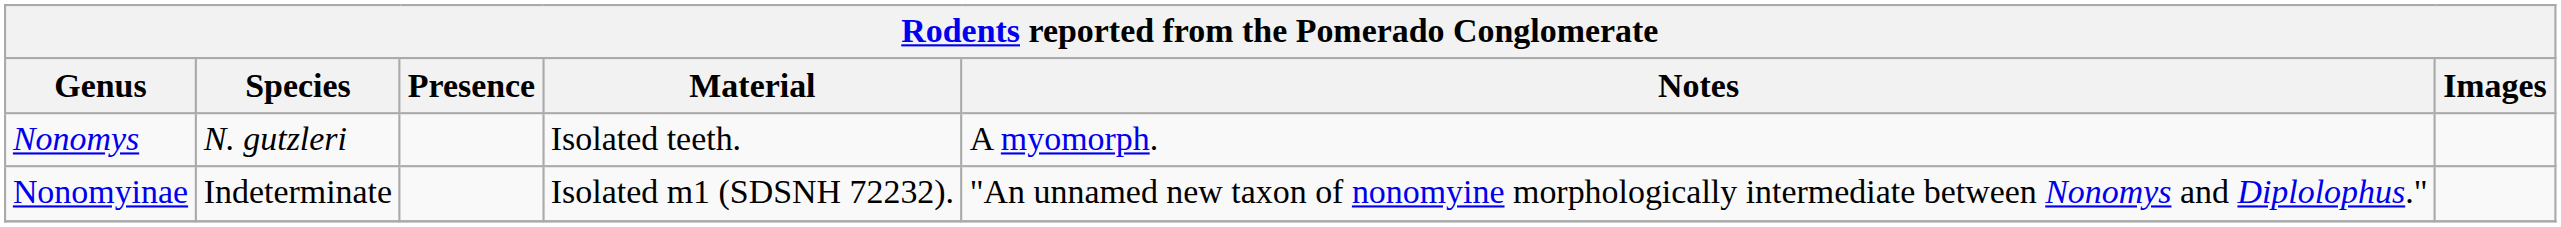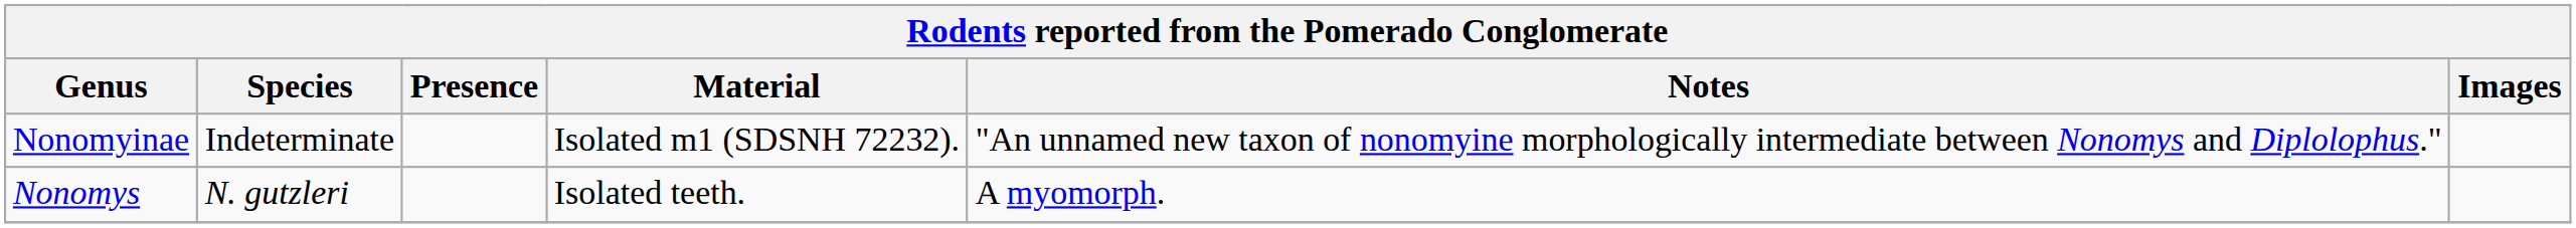 <table class="wikitable" align="center">
 <tr>
 <th colspan="6" align="center"><strong><a href='#'>Rodents</a> reported from the Pomerado Conglomerate</strong></th>
 </tr>
 <tr>
 <th>Genus</th>
 <th>Species</th>
 <th>Presence</th>
 <th><strong>Material</strong></th>
 <th>Notes</th>
 <th>Images</th>
 </tr>
 <tr>
+<td><a href='#'>Nonomyinae</a></td>
+<td>Indeterminate</td>
+<td></td>
+<td>Isolated m1 (SDSNH 72232).</td>
+<td>"An unnamed new taxon of <a href='#'>nonomyine</a> morphologically intermediate between <em><a href='#'>Nonomys</a></em> and <em><a href='#'>Diplolophus</a></em>."</td>
+<td></td>
+</tr>
+<tr>
 <td><em><a href='#'>Nonomys</a></em></td>
 <td><em>N. gutzleri</em></td>
 <td></td>
 <td>Isolated teeth.</td>
 <td>A <a href='#'>myomorph</a>.</td>
 <td></td>
 </tr>
 <tr>
-<td><a href='#'>Nonomyinae</a></td>
-<td>Indeterminate</td>
-<td></td>
-<td>Isolated m1 (SDSNH 72232).</td>
-<td>"An unnamed new taxon of <a href='#'>nonomyine</a> morphologically intermediate between <em><a href='#'>Nonomys</a></em> and <em><a href='#'>Diplolophus</a></em>."</td>
-<td></td>
-</tr>
-<tr>
 </tr>
 </table>
